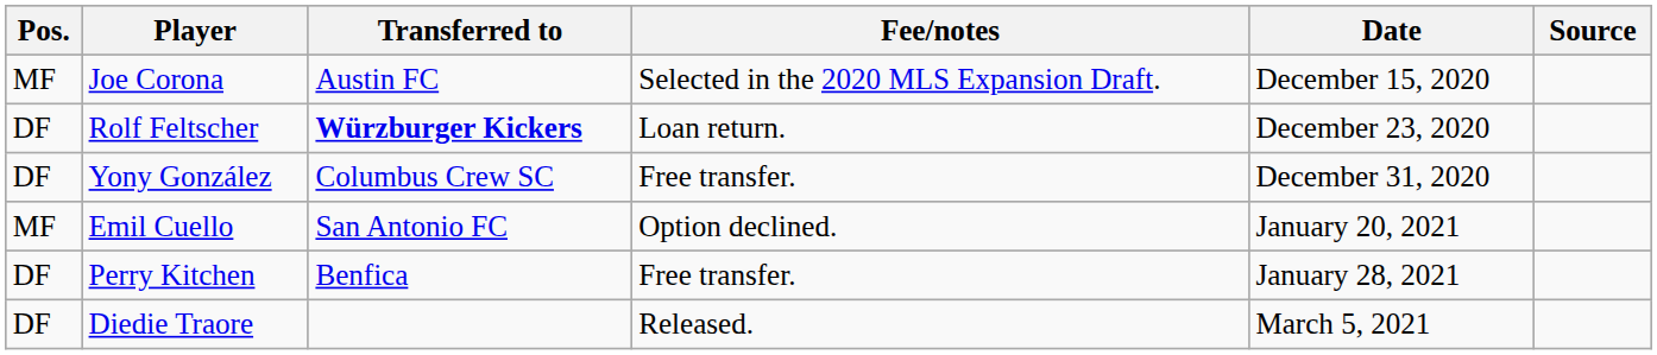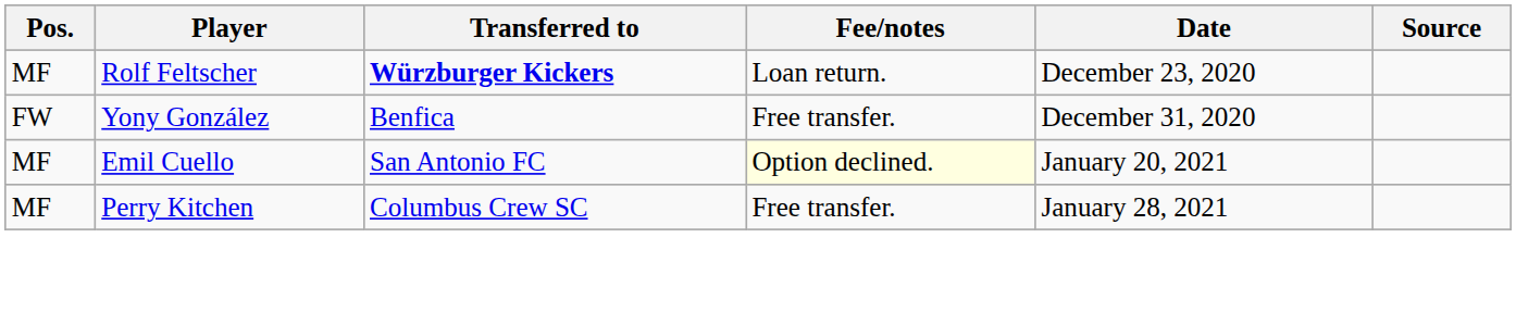 <table class="wikitable sortable" style="width:95%; text-align:center; font-size:95%; text-align:left;">
 <tr>
 <th>Pos.</th>
 <th>Player</th>
 <th>Transferred to</th>
 <th>Fee/notes</th>
 <th>Date</th>
 <th>Source</th>
 </tr>
 <tr>
 <td>MF</td>
-<td> <a href='#'>Joe Corona</a></td>
-<td> <a href='#'>Austin FC</a></td>
-<td>Selected in the <a href='#'>2020 MLS Expansion Draft</a>.</td>
-<td>December 15, 2020</td>
-<td align=center></td>
-</tr>
-<tr>
-<td>DF</td>
 <td> <a href='#'>Rolf Feltscher</a></td>
 <td><strong> <a href='#'>Würzburger Kickers</a></strong></td>
 <td>Loan return.</td>
 <td>December 23, 2020</td>
 <td align=center></td>
 </tr>
 <tr>
-<td>DF</td>
+<td>FW</td>
 <td> <a href='#'>Yony González</a></td>
-<td> <a href='#'>Columbus Crew SC</a></td>
+<td> <a href='#'>Benfica</a></td>
 <td>Free transfer.</td>
 <td>December 31, 2020</td>
 <td></td>
 </tr>
 <tr>
 <td>MF</td>
 <td> <a href='#'>Emil Cuello</a></td>
 <td> <a href='#'>San Antonio FC</a></td>
-<td>Option declined.</td>
+<td style="background: lightyellow;">Option declined.</td>
 <td>January 20, 2021</td>
 <td align=center></td>
 </tr>
 <tr>
-<td>DF</td>
+<td>MF</td>
 <td> <a href='#'>Perry Kitchen</a></td>
-<td> <a href='#'>Benfica</a></td>
+<td> <a href='#'>Columbus Crew SC</a></td>
 <td>Free transfer.</td>
 <td>January 28, 2021</td>
 <td align=center></td>
 </tr>
-<tr>
-<td>DF</td>
-<td> <a href='#'>Diedie Traore</a></td>
-<td></td>
-<td>Released.</td>
-<td>March 5, 2021</td>
-<td align=center></td>
-</tr>
 </table>
